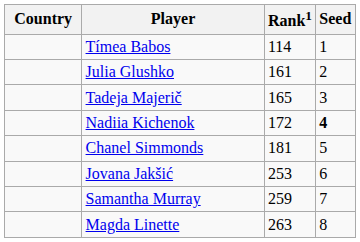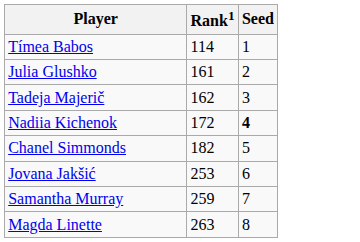 <table class="sortable wikitable">
 <tr>
-<th width="70">Country</th>
 <th width="175">Player</th>
 <th>Rank<sup>1</sup></th>
 <th>Seed</th>
 </tr>
 <tr>
-<td></td>
 <td><a href='#'>Tímea Babos</a></td>
 <td>114</td>
 <td>1</td>
 </tr>
 <tr>
-<td></td>
 <td><a href='#'>Julia Glushko</a></td>
 <td>161</td>
 <td>2</td>
 </tr>
 <tr>
-<td></td>
 <td><a href='#'>Tadeja Majerič</a></td>
-<td>165</td>
+<td>162</td>
 <td>3</td>
 </tr>
 <tr>
-<td></td>
 <td><a href='#'>Nadiia Kichenok</a></td>
 <td>172</td>
 <td><strong>4</strong></td>
 </tr>
 <tr>
-<td></td>
 <td><a href='#'>Chanel Simmonds</a></td>
-<td>181</td>
+<td>182</td>
 <td>5</td>
 </tr>
 <tr>
-<td></td>
 <td><a href='#'>Jovana Jakšić</a></td>
 <td>253</td>
 <td>6</td>
 </tr>
 <tr>
-<td></td>
 <td><a href='#'>Samantha Murray</a></td>
 <td>259</td>
 <td>7</td>
 </tr>
 <tr>
-<td></td>
 <td><a href='#'>Magda Linette</a></td>
 <td>263</td>
 <td>8</td>
 </tr>
 </table>
